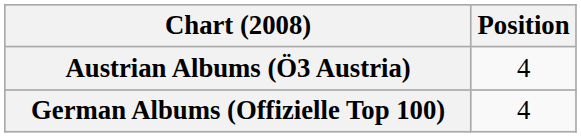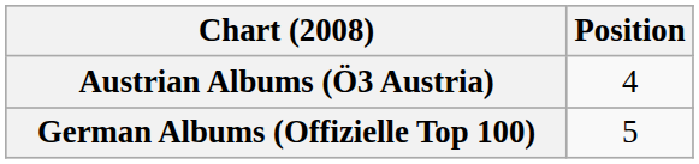 <table class="wikitable sortable plainrowheaders" style="text-align:center">
 <tr>
 <th scope="col" style="width:17em;">Chart (2008)</th>
 <th scope="col">Position</th>
 </tr>
 <tr>
 <th scope="row">Austrian Albums (Ö3 Austria)</th>
 <td>4</td>
 </tr>
 <tr>
 <th scope="row">German Albums (Offizielle Top 100)</th>
-<td>4</td>
+<td>5</td>
 </tr>
 </table>
